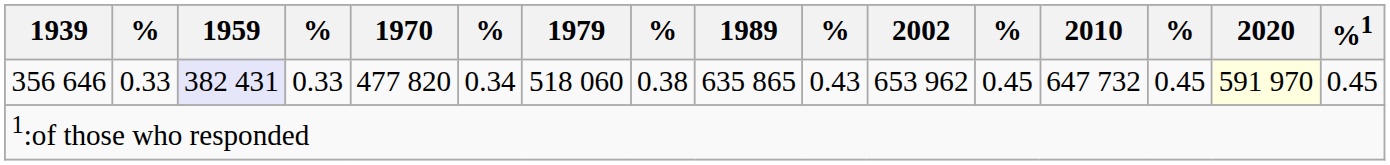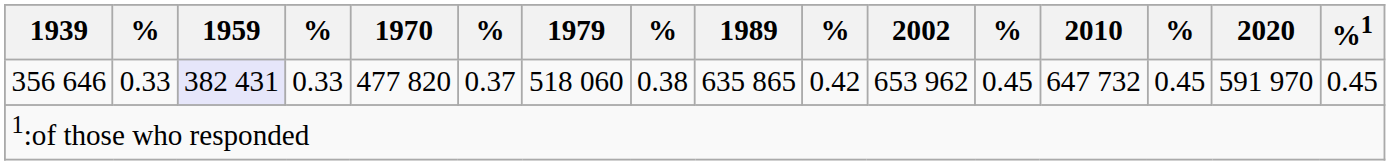 <table class="wikitable">
 <tr>
 <th align="left">1939</th>
 <th>%</th>
 <th>1959</th>
 <th>%</th>
 <th>1970</th>
 <th>%</th>
 <th>1979</th>
 <th>%</th>
 <th>1989</th>
 <th>%</th>
 <th>2002</th>
 <th>%</th>
 <th>2010</th>
 <th>%</th>
 <th>2020</th>
 <th>%<sup>1</sup></th>
 </tr>
 <tr>
 <td align="left">356 646</td>
 <td>0.33</td>
 <td style="background: lavender;">382 431</td>
 <td>0.33</td>
 <td>477 820</td>
-<td>0.34</td>
+<td>0.37</td>
 <td>518 060</td>
 <td>0.38</td>
 <td>635 865</td>
-<td>0.43</td>
+<td>0.42</td>
 <td>653 962</td>
 <td>0.45</td>
 <td>647 732</td>
 <td>0.45</td>
-<td style="background: lightyellow;">591 970</td>
+<td>591 970</td>
 <td>0.45</td>
 </tr>
 <tr>
 <td colspan="16"><sup>1</sup>:of those who responded</td>
 </tr>
 </table>
